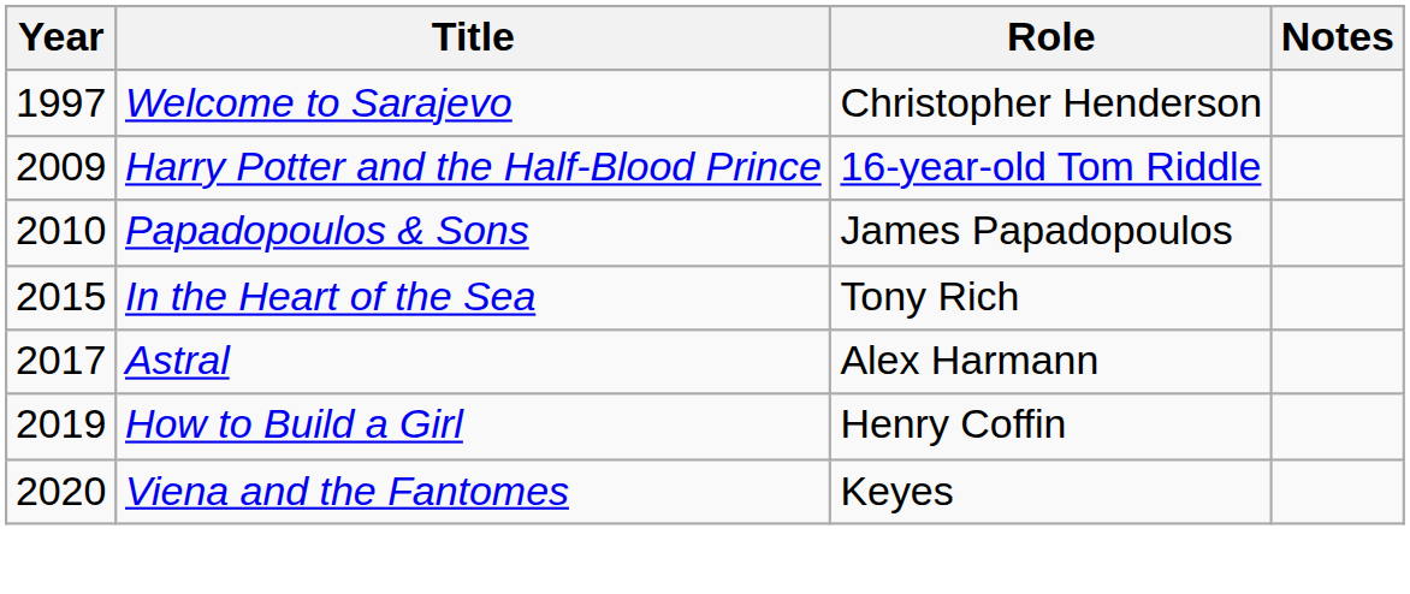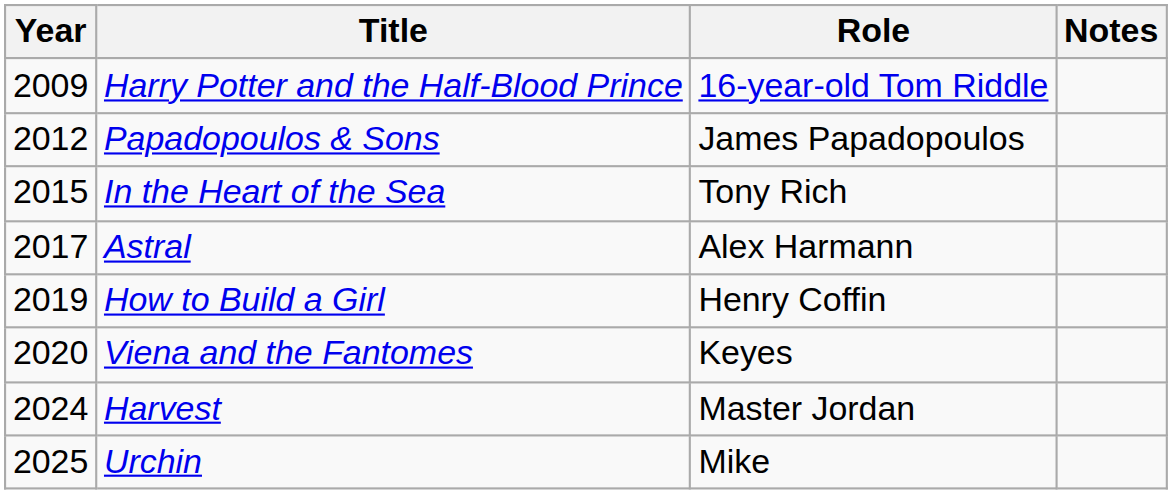 <table class="wikitable">
 <tr>
 <th>Year</th>
 <th>Title</th>
 <th>Role</th>
 <th>Notes</th>
 </tr>
 <tr>
-<td>1997</td>
-<td><em><a href='#'>Welcome to Sarajevo</a></em></td>
-<td>Christopher Henderson</td>
-<td></td>
-</tr>
-<tr>
 <td>2009</td>
 <td><em><a href='#'>Harry Potter and the Half-Blood Prince</a></em></td>
 <td><a href='#'>16-year-old Tom Riddle</a></td>
 <td></td>
 </tr>
 <tr>
-<td>2010</td>
+<td>2012</td>
 <td><em><a href='#'>Papadopoulos & Sons</a></em></td>
 <td>James Papadopoulos</td>
 <td></td>
 </tr>
 <tr>
 <td>2015</td>
 <td><em><a href='#'>In the Heart of the Sea</a></em></td>
 <td>Tony Rich</td>
 <td></td>
 </tr>
 <tr>
 <td>2017</td>
 <td><em><a href='#'>Astral</a></em></td>
 <td>Alex Harmann</td>
 <td></td>
 </tr>
 <tr>
 <td>2019</td>
 <td><em><a href='#'>How to Build a Girl</a></em></td>
 <td>Henry Coffin</td>
 <td></td>
 </tr>
 <tr>
 <td>2020</td>
 <td><em><a href='#'>Viena and the Fantomes</a></em></td>
 <td>Keyes</td>
 <td></td>
 </tr>
+<tr>
+<td>2024</td>
+<td><em><a href='#'>Harvest</a></em></td>
+<td>Master Jordan</td>
+<td></td>
+</tr>
+<tr>
+<td>2025</td>
+<td><em><a href='#'>Urchin</a></em></td>
+<td>Mike</td>
+<td></td>
+</tr>
 </table>
